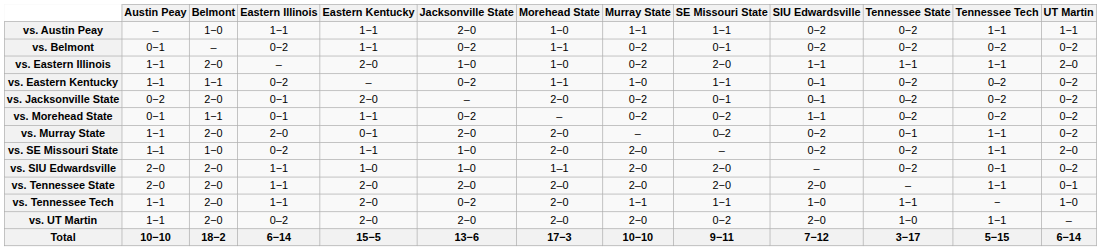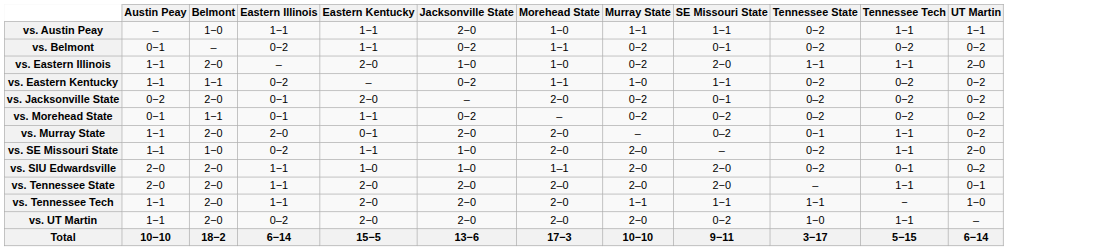 <table class="wikitable" style="white-space:nowrap;font-size:100%;">
 <tr>
 <th colspan="1" style="background:white; border-top-style:hidden; border-left-style:hidden;" width="75"> </th>
 <th style=>Austin Peay</th>
 <th style=>Belmont</th>
 <th style=>Eastern Illinois</th>
 <th style=>Eastern Kentucky</th>
 <th style=>Jacksonville State</th>
 <th style=>Morehead State</th>
 <th style=>Murray State</th>
 <th style=>SE Missouri State</th>
-<th style=>SIU Edwardsville</th>
 <th style=>Tennessee State</th>
 <th style=>Tennessee Tech</th>
 <th style=>UT Martin</th>
 </tr>
 <tr style="text-align:center;">
 <th>vs. Austin Peay</th>
 <td>–</td>
 <td>1−0</td>
 <td>1−1</td>
 <td>1−1</td>
 <td>2−0</td>
 <td>1−0</td>
 <td>1−1</td>
 <td>1−1</td>
-<td>0−2</td>
 <td>0−2</td>
 <td>1−1</td>
 <td>1−1</td>
 </tr>
 <tr style="text-align:center;">
 <th>vs. Belmont</th>
 <td>0−1</td>
 <td>–</td>
 <td>0−2</td>
 <td>1−1</td>
 <td>0−2</td>
 <td>1−1</td>
 <td>0−2</td>
 <td>0−1</td>
 <td>0−2</td>
 <td>0−2</td>
 <td>0−2</td>
-<td>0−2</td>
 </tr>
 <tr style="text-align:center;">
 <th>vs. Eastern Illinois</th>
 <td>1−1</td>
 <td>2−0</td>
 <td>–</td>
 <td>2−0</td>
 <td>1−0</td>
 <td>1−0</td>
 <td>0−2</td>
 <td>2−0</td>
-<td>1−1</td>
 <td>1−1</td>
 <td>1−1</td>
 <td>2–0</td>
 </tr>
 <tr style="text-align:center;">
 <th>vs. Eastern Kentucky</th>
 <td>1–1</td>
 <td>1−1</td>
 <td>0−2</td>
 <td>–</td>
 <td>0−2</td>
 <td>1−1</td>
 <td>1−0</td>
 <td>1−1</td>
-<td>0–1</td>
 <td>0−2</td>
 <td>0–2</td>
 <td>0−2</td>
 </tr>
 <tr style="text-align:center;">
 <th>vs. Jacksonville State</th>
 <td>0−2</td>
 <td>2−0</td>
 <td>0−1</td>
 <td>2−0</td>
 <td>–</td>
 <td>2−0</td>
 <td>0−2</td>
 <td>0−1</td>
-<td>0–1</td>
 <td>0–2</td>
 <td>0−2</td>
 <td>0−2</td>
 </tr>
 <tr style="text-align:center;">
 <th>vs. Morehead State</th>
 <td>0−1</td>
 <td>1−1</td>
 <td>0−1</td>
 <td>1−1</td>
 <td>0−2</td>
 <td>–</td>
 <td>0−2</td>
 <td>0−2</td>
-<td>1–1</td>
 <td>0–2</td>
 <td>0−2</td>
 <td>0–2</td>
 </tr>
 <tr style="text-align:center;">
 <th>vs. Murray State</th>
 <td>1−1</td>
 <td>2−0</td>
 <td>2−0</td>
 <td>0−1</td>
 <td>2−0</td>
 <td>2−0</td>
 <td>–</td>
 <td>0–2</td>
-<td>0−2</td>
 <td>0−1</td>
 <td>1−1</td>
 <td>0−2</td>
 </tr>
 <tr style="text-align:center;">
 <th>vs. SE Missouri State</th>
 <td>1–1</td>
 <td>1−0</td>
 <td>0−2</td>
 <td>1−1</td>
 <td>1−0</td>
 <td>2−0</td>
 <td>2–0</td>
 <td>–</td>
 <td>0−2</td>
-<td>0−2</td>
 <td>1−1</td>
 <td>2−0</td>
 </tr>
 <tr style="text-align:center;">
 <th>vs. SIU Edwardsville</th>
 <td>2−0</td>
 <td>2−0</td>
 <td>1−1</td>
 <td>1–0</td>
 <td>1–0</td>
 <td>1–1</td>
 <td>2−0</td>
 <td>2−0</td>
-<td>–</td>
 <td>0−2</td>
 <td>0−1</td>
 <td>0–2</td>
 </tr>
 <tr style="text-align:center;">
 <th>vs. Tennessee State</th>
 <td>2−0</td>
 <td>2−0</td>
 <td>1−1</td>
 <td>2−0</td>
 <td>2–0</td>
 <td>2–0</td>
 <td>2–0</td>
 <td>2−0</td>
-<td>2−0</td>
 <td>–</td>
 <td>1−1</td>
 <td>0−1</td>
 </tr>
 <tr style="text-align:center;">
 <th>vs. Tennessee Tech</th>
 <td>1−1</td>
 <td>2–0</td>
 <td>1−1</td>
 <td>2−0</td>
-<td>0−2</td>
+<td>2−0</td>
 <td>2−0</td>
 <td>1−1</td>
 <td>1−1</td>
-<td>1−0</td>
 <td>1−1</td>
 <td>−</td>
 <td>1−0</td>
 </tr>
 <tr style="text-align:center;">
 <th>vs. UT Martin</th>
 <td>1−1</td>
 <td>2−0</td>
 <td>0–2</td>
 <td>2−0</td>
 <td>2−0</td>
 <td>2–0</td>
 <td>2−0</td>
 <td>0−2</td>
-<td>2−0</td>
 <td>1−0</td>
 <td>1−1</td>
 <td>–</td>
 </tr>
 <tr style="text-align:center;">
 <th>Total</th>
 <th>10−10</th>
 <th>18−2</th>
 <th>6−14</th>
 <th>15−5</th>
 <th>13−6</th>
 <th>17−3</th>
 <th>10−10</th>
 <th>9−11</th>
-<th>7−12</th>
 <th>3−17</th>
 <th>5−15</th>
 <th>6−14</th>
 </tr>
 </table>
